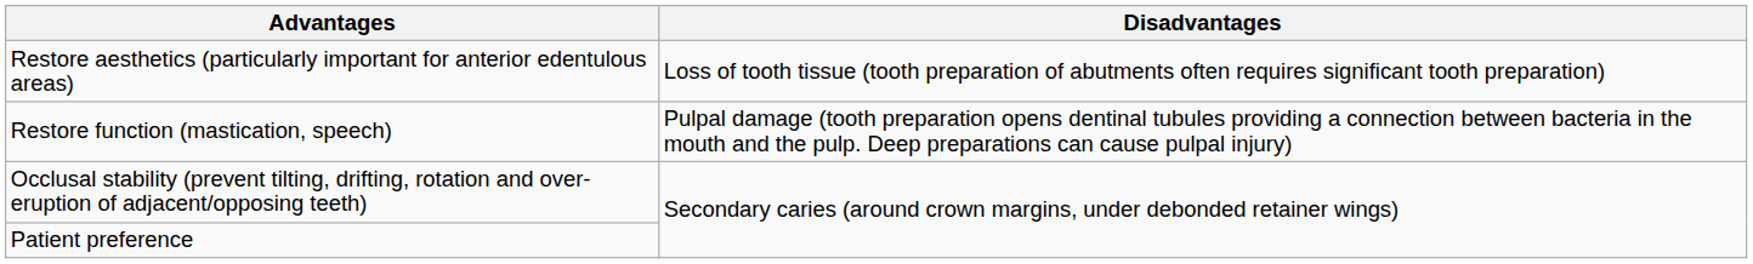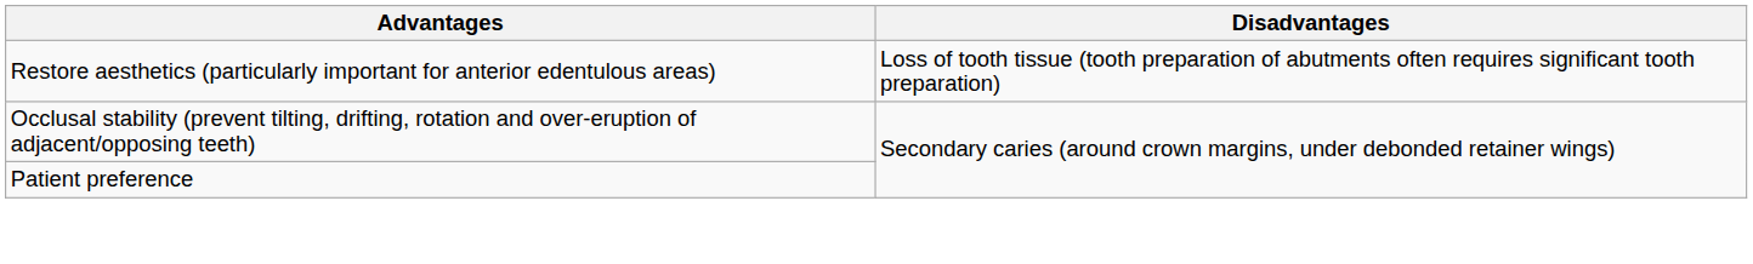 <table class="wikitable">
 <tr>
 <th>Advantages</th>
 <th>Disadvantages</th>
 </tr>
 <tr>
 <td>Restore aesthetics (particularly important for anterior edentulous areas)</td>
 <td>Loss of tooth tissue (tooth preparation of abutments often requires significant tooth preparation)</td>
 </tr>
 <tr>
-<td>Restore function (mastication, speech)</td>
-<td>Pulpal damage (tooth preparation opens dentinal tubules providing a connection between bacteria in the mouth and the pulp. Deep preparations can cause pulpal injury)</td>
-</tr>
-<tr>
 <td>Occlusal stability (prevent tilting, drifting, rotation and over-eruption of adjacent/opposing teeth)</td>
 <td rowspan="2">Secondary caries (around crown margins, under debonded retainer wings)</td>
 </tr>
 <tr>
 <td>Patient preference</td>
 </tr>
 </table>
